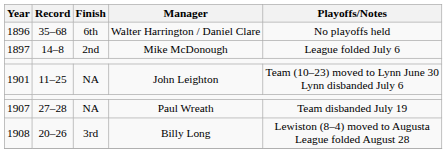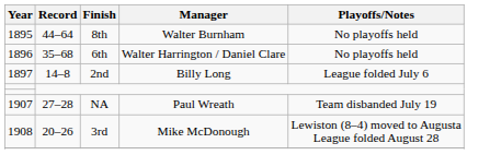 <table class="wikitable" style="text-align:center">
 <tr>
 <th>Year</th>
 <th>Record</th>
 <th>Finish</th>
 <th>Manager</th>
 <th>Playoffs/Notes</th>
+</tr>
+<tr align=center>
+<td>1895</td>
+<td>44–64</td>
+<td>8th</td>
+<td>Walter Burnham</td>
+<td>No playoffs held</td>
 </tr>
 <tr align=center>
 <td>1896</td>
 <td>35–68</td>
 <td>6th</td>
 <td>Walter Harrington / Daniel Clare</td>
 <td>No playoffs held</td>
 </tr>
 <tr align=center>
 <td>1897</td>
 <td>14–8</td>
 <td>2nd</td>
-<td>Mike McDonough</td>
+<td>Billy Long</td>
 <td>League folded July 6</td>
 </tr>
 <tr align=center>
 <td></td>
-</tr>
-<tr align=center>
-<td>1901</td>
-<td>11–25</td>
-<td>NA</td>
-<td>John Leighton</td>
-<td>Team (10–23) moved to Lynn June 30<br>Lynn disbanded July 6</td>
 </tr>
 <tr align=center>
 <td></td>
 </tr>
 <tr align=center>
 <td>1907</td>
 <td>27–28</td>
 <td>NA</td>
 <td>Paul Wreath</td>
 <td>Team disbanded July 19</td>
 </tr>
 <tr align=center>
 <td>1908</td>
 <td>20–26</td>
 <td>3rd</td>
-<td>Billy Long</td>
+<td>Mike McDonough</td>
 <td>Lewiston (8–4) moved to Augusta<br>League folded August 28</td>
 </tr>
 <tr align=center>
 </tr>
 <tr>
 </tr>
 </table>
